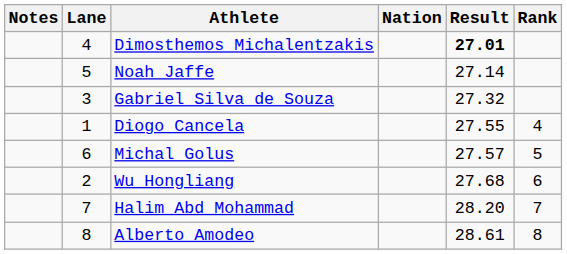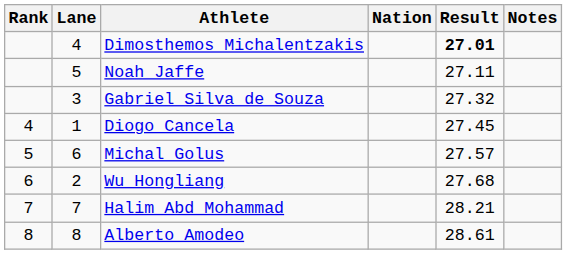 <table class="wikitable sortable" style="text-align:center">
 <tr>
-<th>Notes</th>
+<th>Rank</th>
 <th>Lane</th>
 <th>Athlete</th>
 <th>Nation</th>
 <th>Result</th>
-<th>Rank</th>
+<th>Notes</th>
 </tr>
 <tr>
 <td></td>
 <td>4</td>
 <td align=left><a href='#'>Dimosthemos Michalentzakis</a></td>
 <td align=left></td>
 <td><strong>27.01</strong></td>
 <td></td>
 </tr>
 <tr>
 <td></td>
 <td>5</td>
 <td align=left><a href='#'>Noah Jaffe</a></td>
 <td align=left></td>
-<td>27.14</td>
+<td>27.11</td>
 <td></td>
 </tr>
 <tr>
 <td></td>
 <td>3</td>
 <td align=left><a href='#'>Gabriel Silva de Souza</a></td>
 <td align=left></td>
 <td>27.32</td>
 <td></td>
 </tr>
 <tr>
-<td></td>
+<td>4</td>
 <td>1</td>
 <td align=left><a href='#'>Diogo  Cancela</a></td>
 <td align=left></td>
-<td>27.55</td>
-<td>4</td>
+<td>27.45</td>
+<td></td>
 </tr>
 <tr>
-<td></td>
+<td>5</td>
 <td>6</td>
 <td align=left><a href='#'>Michal  Golus</a></td>
 <td align=left></td>
 <td>27.57</td>
-<td>5</td>
+<td></td>
 </tr>
 <tr>
-<td></td>
+<td>6</td>
 <td>2</td>
 <td align=left><a href='#'>Wu Hongliang</a></td>
 <td align=left></td>
 <td>27.68</td>
-<td>6</td>
+<td></td>
 </tr>
 <tr>
-<td></td>
+<td>7</td>
 <td>7</td>
 <td align=left><a href='#'>Halim Abd Mohammad</a></td>
 <td align=left></td>
-<td>28.20</td>
-<td>7</td>
+<td>28.21</td>
+<td></td>
 </tr>
 <tr>
-<td></td>
+<td>8</td>
 <td>8</td>
 <td align=left><a href='#'>Alberto  Amodeo</a></td>
 <td align=left></td>
 <td>28.61</td>
-<td>8</td>
+<td></td>
 </tr>
 </table>
